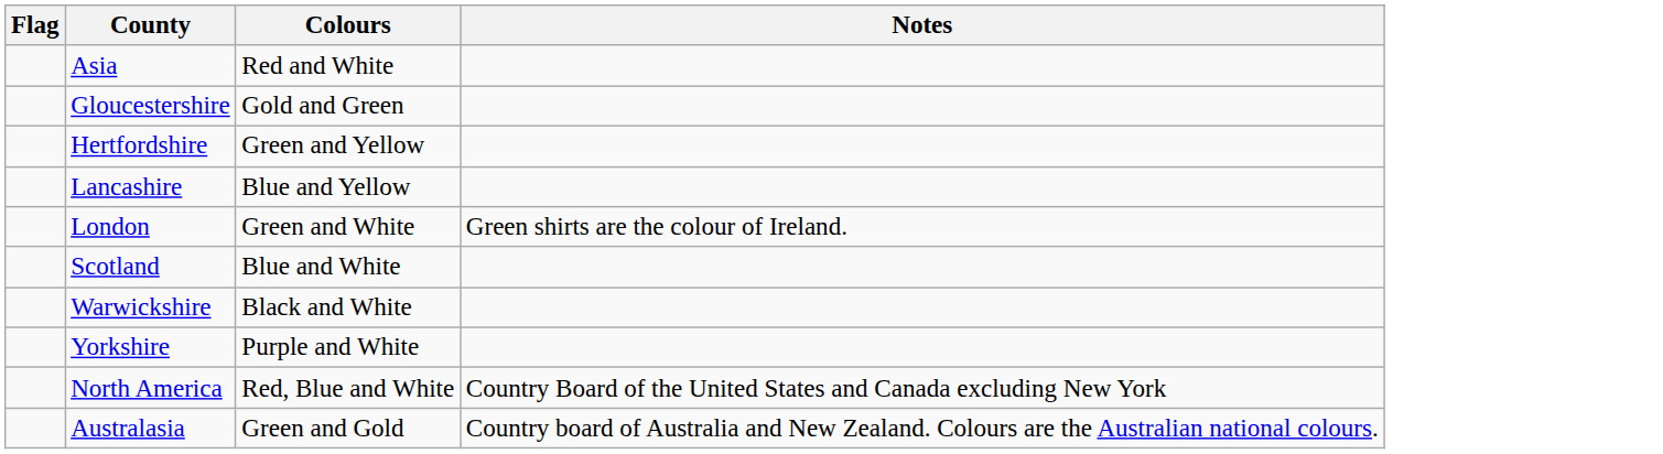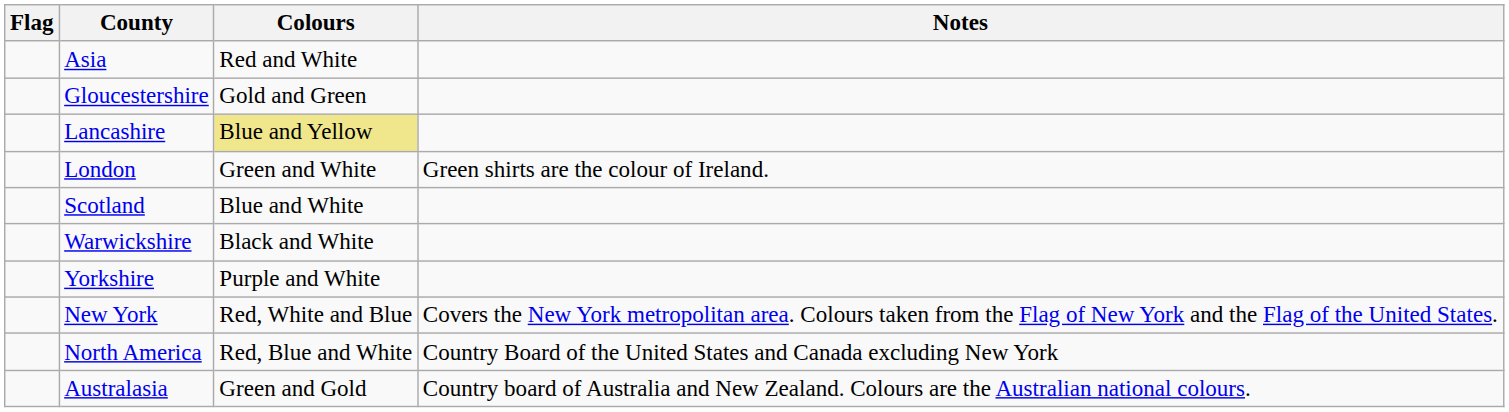 <table class="wikitable sortable">
 <tr>
 <th class="unsortable">Flag</th>
 <th>County</th>
 <th>Colours</th>
 <th>Notes</th>
 </tr>
 <tr>
 <td></td>
 <td><a href='#'>Asia</a></td>
 <td>Red and White</td>
 <td></td>
 </tr>
 <tr>
 <td></td>
 <td><a href='#'>Gloucestershire</a></td>
 <td>Gold and Green</td>
 <td></td>
 </tr>
 <tr>
 <td></td>
-<td><a href='#'>Hertfordshire</a></td>
-<td>Green and Yellow</td>
-<td></td>
-</tr>
-<tr>
-<td></td>
 <td><a href='#'>Lancashire</a></td>
-<td>Blue and Yellow</td>
+<td style="background: khaki;">Blue and Yellow</td>
 <td></td>
 </tr>
 <tr>
 <td></td>
 <td><a href='#'>London</a></td>
 <td>Green and White</td>
 <td>Green shirts are the colour of Ireland.</td>
 </tr>
 <tr>
 <td></td>
 <td><a href='#'>Scotland</a></td>
 <td>Blue and White</td>
 <td></td>
 </tr>
 <tr>
 <td></td>
 <td><a href='#'>Warwickshire</a></td>
 <td>Black and White</td>
 <td></td>
 </tr>
 <tr>
 <td></td>
 <td><a href='#'>Yorkshire</a></td>
 <td>Purple and White</td>
 <td></td>
 </tr>
 <tr>
 <td></td>
+<td><a href='#'>New York</a></td>
+<td>Red, White and Blue</td>
+<td>Covers the <a href='#'>New York metropolitan area</a>. Colours taken from the <a href='#'>Flag of New York</a> and the <a href='#'>Flag of the United States</a>.</td>
+</tr>
+<tr>
+<td></td>
 <td><a href='#'>North America</a></td>
 <td>Red, Blue and White</td>
 <td>Country Board of the United States and Canada excluding New York</td>
 </tr>
 <tr>
 <td></td>
 <td><a href='#'>Australasia</a></td>
 <td>Green and Gold</td>
 <td>Country board of Australia and New Zealand. Colours are the <a href='#'>Australian national colours</a>.</td>
 </tr>
 </table>
